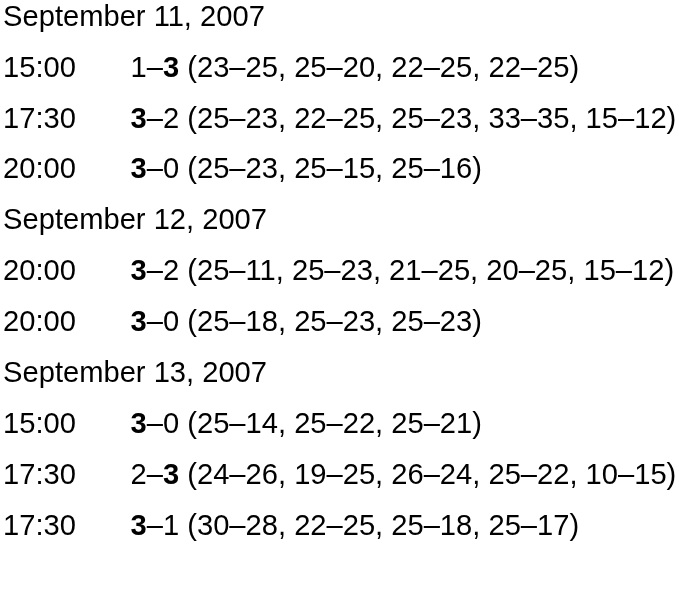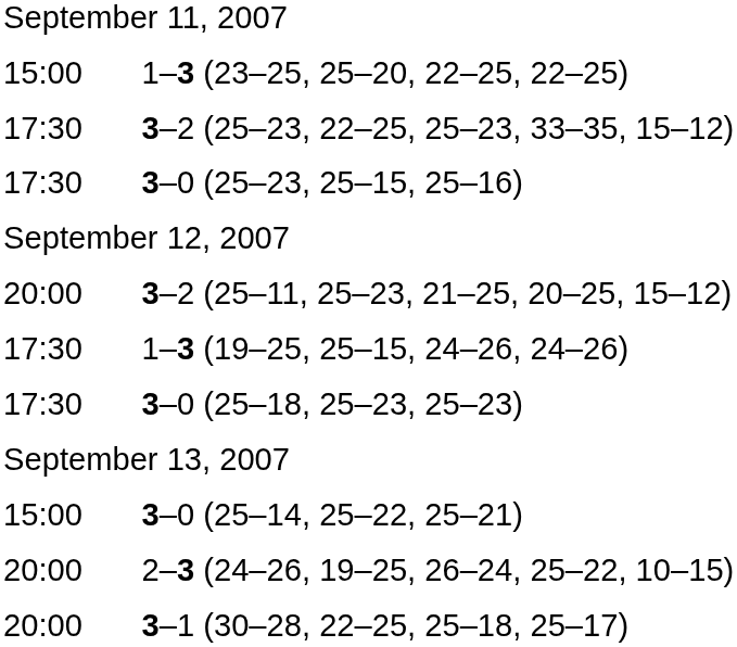 <table style=border-collapse:collapse  cellspacing=0 cellpadding=5>
 <tr>
 <td colspan="4">September 11, 2007</td>
 </tr>
 <tr>
 <td>15:00</td>
 <td></td>
 <td><strong></strong></td>
 <td>1–<strong>3</strong> (23–25, 25–20, 22–25, 22–25)</td>
 </tr>
 <tr>
 <td>17:30</td>
 <td><strong></strong></td>
 <td></td>
 <td><strong>3</strong>–2 (25–23, 22–25, 25–23, 33–35, 15–12)</td>
 </tr>
 <tr>
-<td>20:00</td>
+<td>17:30</td>
 <td><strong></strong></td>
 <td></td>
 <td><strong>3</strong>–0 (25–23, 25–15, 25–16)</td>
 </tr>
 <tr>
 <td colspan="4">September 12, 2007</td>
 </tr>
 <tr>
 <td>20:00</td>
 <td><strong></strong></td>
 <td></td>
 <td><strong>3</strong>–2 (25–11, 25–23, 21–25, 20–25, 15–12)</td>
 </tr>
 <tr>
-<td>20:00</td>
+<td>17:30</td>
+<td></td>
+<td><strong></strong></td>
+<td>1–<strong>3</strong> (19–25, 25–15, 24–26, 24–26)</td>
+</tr>
+<tr>
+<td>17:30</td>
 <td><strong></strong></td>
 <td></td>
 <td><strong>3</strong>–0 (25–18, 25–23, 25–23)</td>
 </tr>
 <tr>
 <td colspan="4">September 13, 2007</td>
 </tr>
 <tr>
 <td>15:00</td>
 <td><strong></strong></td>
 <td></td>
 <td><strong>3</strong>–0 (25–14, 25–22, 25–21)</td>
 </tr>
 <tr>
-<td>17:30</td>
+<td>20:00</td>
 <td></td>
 <td><strong></strong></td>
 <td>2–<strong>3</strong> (24–26, 19–25, 26–24, 25–22, 10–15)</td>
 </tr>
 <tr>
-<td>17:30</td>
+<td>20:00</td>
 <td><strong></strong></td>
 <td></td>
 <td><strong>3</strong>–1 (30–28, 22–25,  25–18, 25–17)</td>
 </tr>
 </table>
